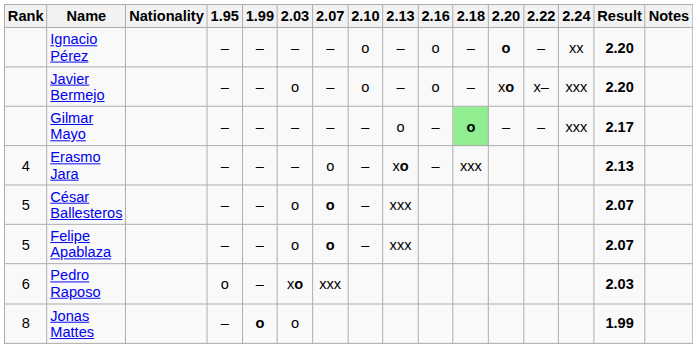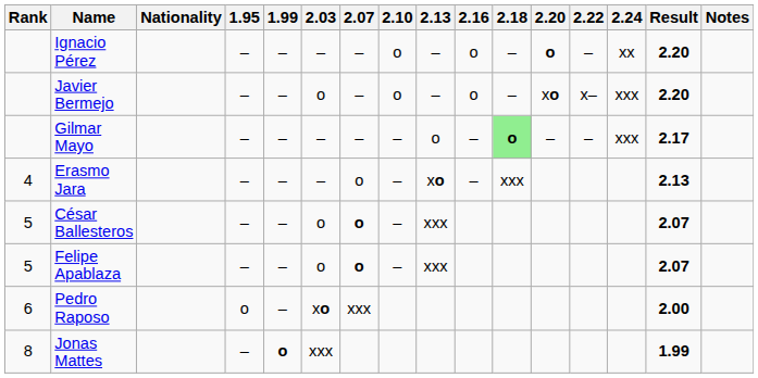 <table class="wikitable sortable" style="text-align:center;font-size:95%">
 <tr>
 <th>Rank</th>
 <th>Name</th>
 <th>Nationality</th>
 <th>1.95</th>
 <th>1.99</th>
 <th>2.03</th>
 <th>2.07</th>
 <th>2.10</th>
 <th>2.13</th>
 <th>2.16</th>
 <th>2.18</th>
 <th>2.20</th>
 <th>2.22</th>
 <th>2.24</th>
 <th>Result</th>
 <th>Notes</th>
 </tr>
 <tr>
 <td></td>
 <td align=left><a href='#'>Ignacio Pérez</a></td>
 <td align=left></td>
 <td>–</td>
 <td>–</td>
 <td>–</td>
 <td>–</td>
 <td>o</td>
 <td>–</td>
 <td>o</td>
 <td>–</td>
 <td><strong>o</strong></td>
 <td>–</td>
 <td>xx</td>
 <td><strong>2.20</strong></td>
 <td></td>
 </tr>
 <tr>
 <td></td>
 <td align=left><a href='#'>Javier Bermejo</a></td>
 <td align=left></td>
 <td>–</td>
 <td>–</td>
 <td>o</td>
 <td>–</td>
 <td>o</td>
 <td>–</td>
 <td>o</td>
 <td>–</td>
 <td>x<strong>o</strong></td>
 <td>x–</td>
 <td>xxx</td>
 <td><strong>2.20</strong></td>
 <td></td>
 </tr>
 <tr>
 <td></td>
 <td align=left><a href='#'>Gilmar Mayo</a></td>
 <td align=left></td>
 <td>–</td>
 <td>–</td>
 <td>–</td>
 <td>–</td>
 <td>–</td>
 <td>o</td>
 <td>–</td>
 <td style="background: lightgreen;"><strong>o</strong></td>
 <td>–</td>
 <td>–</td>
 <td>xxx</td>
 <td><strong>2.17</strong></td>
 <td></td>
 </tr>
 <tr>
 <td>4</td>
 <td align=left><a href='#'>Erasmo Jara</a></td>
 <td align=left></td>
 <td>–</td>
 <td>–</td>
 <td>–</td>
 <td>o</td>
 <td>–</td>
 <td>x<strong>o</strong></td>
 <td>–</td>
 <td>xxx</td>
 <td></td>
 <td></td>
 <td></td>
 <td><strong>2.13</strong></td>
 <td></td>
 </tr>
 <tr>
 <td>5</td>
 <td align=left><a href='#'>César Ballesteros</a></td>
 <td align=left></td>
 <td>–</td>
 <td>–</td>
 <td>o</td>
 <td><strong>o</strong></td>
 <td>–</td>
 <td>xxx</td>
 <td></td>
 <td></td>
 <td></td>
 <td></td>
 <td></td>
 <td><strong>2.07</strong></td>
 <td></td>
 </tr>
 <tr>
 <td>5</td>
 <td align=left><a href='#'>Felipe Apablaza</a></td>
 <td align=left></td>
 <td>–</td>
 <td>–</td>
 <td>o</td>
 <td><strong>o</strong></td>
 <td>–</td>
 <td>xxx</td>
 <td></td>
 <td></td>
 <td></td>
 <td></td>
 <td></td>
 <td><strong>2.07</strong></td>
 <td></td>
 </tr>
 <tr>
 <td>6</td>
 <td align=left><a href='#'>Pedro Raposo</a></td>
 <td align=left></td>
 <td>o</td>
 <td>–</td>
 <td>x<strong>o</strong></td>
 <td>xxx</td>
 <td></td>
 <td></td>
 <td></td>
 <td></td>
 <td></td>
 <td></td>
 <td></td>
-<td><strong>2.03</strong></td>
+<td><strong>2.00</strong></td>
 <td></td>
 </tr>
 <tr>
 <td>8</td>
 <td align=left><a href='#'>Jonas Mattes</a></td>
 <td align=left></td>
 <td>–</td>
 <td><strong>o</strong></td>
-<td>o</td>
+<td>xxx</td>
 <td></td>
 <td></td>
 <td></td>
 <td></td>
 <td></td>
 <td></td>
 <td></td>
 <td></td>
 <td><strong>1.99</strong></td>
 <td></td>
 </tr>
 </table>
